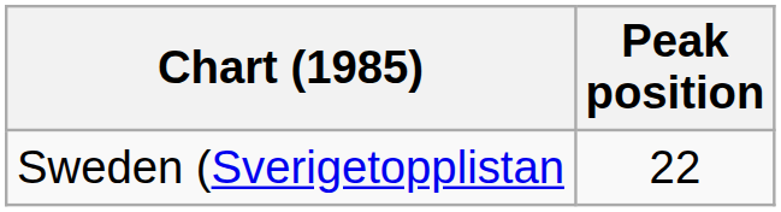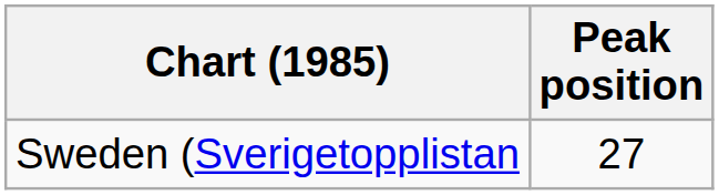 <table class="wikitable">
 <tr>
 <th>Chart (1985)</th>
 <th>Peak<br>position</th>
 </tr>
 <tr>
 <td>Sweden (<a href='#'>Sverigetopplistan</a></td>
-<td align="center">22</td>
+<td align="center">27</td>
 </tr>
 </table>
